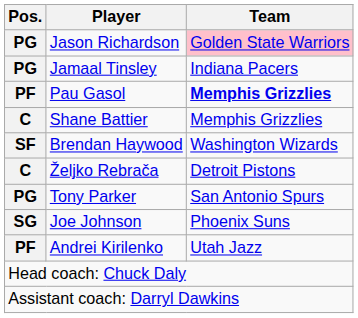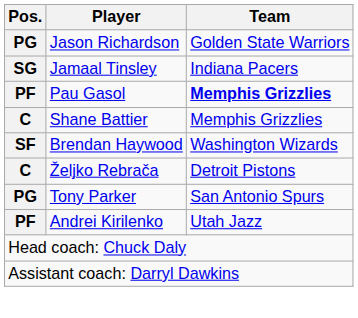 <table class="wikitable">
 <tr>
 <th>Pos.</th>
 <th>Player</th>
 <th>Team</th>
 </tr>
 <tr>
 <th>PG</th>
 <td><a href='#'>Jason Richardson</a></td>
-<td style="background: pink;"><a href='#'>Golden State Warriors</a></td>
+<td><a href='#'>Golden State Warriors</a></td>
 </tr>
 <tr>
-<th>PG</th>
+<th>SG</th>
 <td><a href='#'>Jamaal Tinsley</a></td>
 <td><a href='#'>Indiana Pacers</a></td>
 </tr>
 <tr>
 <th>PF</th>
 <td><a href='#'>Pau Gasol</a></td>
 <td><strong><a href='#'>Memphis Grizzlies</a></strong></td>
 </tr>
 <tr>
 <th>C</th>
 <td><a href='#'>Shane Battier</a></td>
 <td><a href='#'>Memphis Grizzlies</a></td>
 </tr>
 <tr>
 <th>SF</th>
 <td><a href='#'>Brendan Haywood</a></td>
 <td><a href='#'>Washington Wizards</a></td>
 </tr>
 <tr>
 <th>C</th>
 <td><a href='#'>Željko Rebrača</a></td>
 <td><a href='#'>Detroit Pistons</a></td>
 </tr>
 <tr>
 <th>PG</th>
 <td><a href='#'>Tony Parker</a></td>
 <td><a href='#'>San Antonio Spurs</a></td>
 </tr>
 <tr>
-<th>SG</th>
-<td><a href='#'>Joe Johnson</a></td>
-<td><a href='#'>Phoenix Suns</a></td>
-</tr>
-<tr>
 <th>PF</th>
 <td><a href='#'>Andrei Kirilenko</a></td>
 <td><a href='#'>Utah Jazz</a></td>
 </tr>
 <tr>
 <td colspan="3">Head coach: <a href='#'>Chuck Daly</a></td>
 </tr>
 <tr>
 <td colspan="3">Assistant coach: <a href='#'>Darryl Dawkins</a></td>
 </tr>
 </table>
